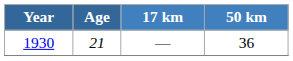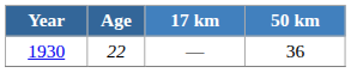 <table class="wikitable" style="font-size:95%; text-align:center; border:grey solid 1px; border-collapse:collapse; background:#ffffff;">
 <tr>
 <th style="background-color:#369; color:white; width:60px;"> Year </th>
 <th style="background-color:#369; color:white; width:40px;"> Age </th>
 <th style="background-color:#4180be; color:white; width:75px;"> 17 km </th>
 <th style="background-color:#4180be; color:white; width:75px;"> 50 km </th>
 </tr>
 <tr>
 <td><a href='#'>1930</a></td>
-<td><em>21</em></td>
+<td><em>22</em></td>
 <td>—</td>
 <td>36</td>
 </tr>
 <tr>
 </tr>
 </table>
